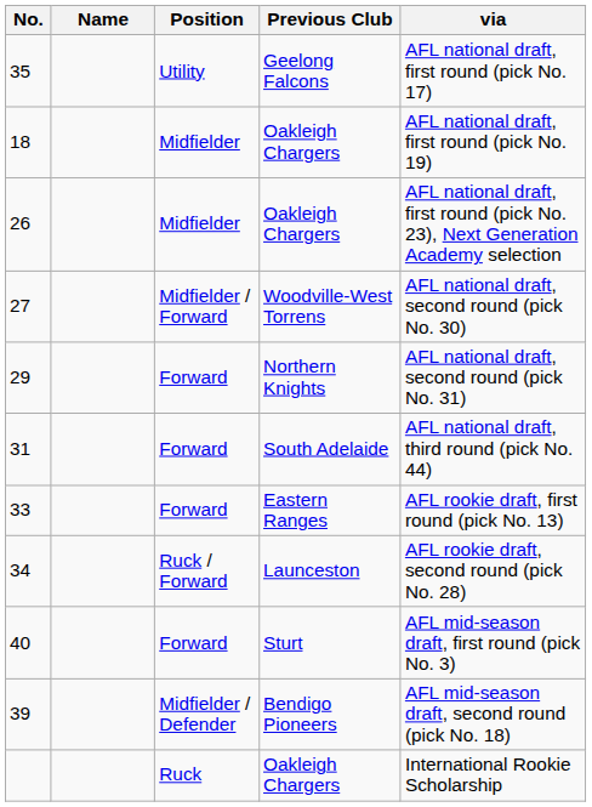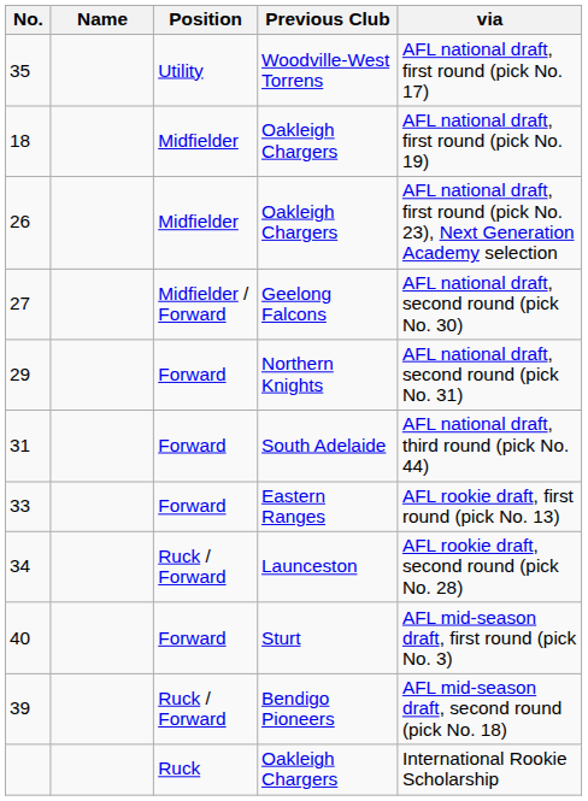 <table class="wikitable sortable" style="width:80%;">
 <tr style="background:#efefef;">
 <th width=1%>No.</th>
 <th width=6%>Name</th>
 <th width=2%>Position</th>
 <th width=5%>Previous Club</th>
 <th width=10%>via</th>
 </tr>
 <tr>
 <td align=left>35</td>
 <td></td>
 <td><a href='#'>Utility</a></td>
-<td><a href='#'>Geelong Falcons</a></td>
+<td><a href='#'>Woodville-West Torrens</a></td>
 <td><a href='#'>AFL national draft</a>, first round (pick No. 17)</td>
 </tr>
 <tr>
 <td align=left>18</td>
 <td></td>
 <td><a href='#'>Midfielder</a></td>
 <td><a href='#'>Oakleigh Chargers</a></td>
 <td><a href='#'>AFL national draft</a>, first round (pick No. 19)</td>
 </tr>
 <tr>
 <td align=left>26</td>
 <td></td>
 <td><a href='#'>Midfielder</a></td>
 <td><a href='#'>Oakleigh Chargers</a></td>
 <td><a href='#'>AFL national draft</a>, first round (pick No. 23), <a href='#'>Next Generation Academy</a> selection</td>
 </tr>
 <tr>
 <td align=left>27</td>
 <td></td>
 <td><a href='#'>Midfielder</a> / <a href='#'>Forward</a></td>
-<td><a href='#'>Woodville-West Torrens</a></td>
+<td><a href='#'>Geelong Falcons</a></td>
 <td><a href='#'>AFL national draft</a>, second round (pick No. 30)</td>
 </tr>
 <tr>
 <td align=left>29</td>
 <td></td>
 <td><a href='#'>Forward</a></td>
 <td><a href='#'>Northern Knights</a></td>
 <td><a href='#'>AFL national draft</a>, second round (pick No. 31)</td>
 </tr>
 <tr>
 <td align=left>31</td>
 <td></td>
 <td><a href='#'>Forward</a></td>
 <td><a href='#'>South Adelaide</a></td>
 <td><a href='#'>AFL national draft</a>, third round (pick No. 44)</td>
 </tr>
 <tr>
 <td align=left>33</td>
 <td></td>
 <td><a href='#'>Forward</a></td>
 <td><a href='#'>Eastern Ranges</a></td>
 <td><a href='#'>AFL rookie draft</a>, first round (pick No. 13)</td>
 </tr>
 <tr>
 <td align=left>34</td>
 <td></td>
 <td><a href='#'>Ruck</a> / <a href='#'>Forward</a></td>
 <td><a href='#'>Launceston</a></td>
 <td><a href='#'>AFL rookie draft</a>, second round (pick No. 28)</td>
 </tr>
 <tr>
 <td align=left>40</td>
 <td></td>
 <td><a href='#'>Forward</a></td>
 <td><a href='#'>Sturt</a></td>
 <td><a href='#'>AFL mid-season draft</a>, first round (pick No. 3)</td>
 </tr>
 <tr>
 <td align=left>39</td>
 <td></td>
-<td><a href='#'>Midfielder</a> / <a href='#'>Defender</a></td>
+<td><a href='#'>Ruck</a> / <a href='#'>Forward</a></td>
 <td><a href='#'>Bendigo Pioneers</a></td>
 <td><a href='#'>AFL mid-season draft</a>, second round (pick No. 18)</td>
 </tr>
 <tr>
 <td align=left></td>
 <td></td>
 <td><a href='#'>Ruck</a></td>
 <td><a href='#'>Oakleigh Chargers</a></td>
 <td>International Rookie Scholarship</td>
 </tr>
 </table>
